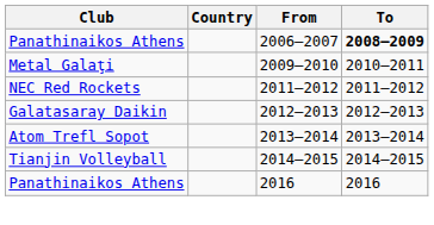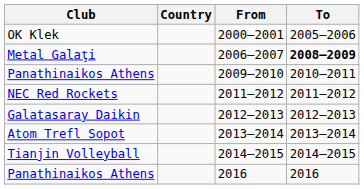 <table class="wikitable">
 <tr>
 <th>Club</th>
 <th>Country</th>
 <th>From</th>
 <th>To</th>
 </tr>
+<tr>
+<td>OK Klek</td>
+<td></td>
+<td>2000–2001</td>
+<td>2005–2006</td>
+</tr>
 <tr align="left">
-<td><a href='#'>Panathinaikos Athens</a></td>
+<td><a href='#'>Metal Galaţi</a></td>
 <td></td>
 <td>2006–2007</td>
 <td><strong>2008–2009</strong></td>
 </tr>
 <tr>
-<td><a href='#'>Metal Galaţi</a></td>
+<td><a href='#'>Panathinaikos Athens</a></td>
 <td></td>
 <td>2009–2010</td>
 <td>2010–2011</td>
 </tr>
 <tr>
 <td><a href='#'>NEC Red Rockets</a></td>
 <td></td>
 <td>2011–2012</td>
 <td>2011–2012</td>
 </tr>
 <tr>
 <td><a href='#'>Galatasaray Daikin</a></td>
 <td></td>
 <td>2012–2013</td>
 <td>2012–2013</td>
 </tr>
 <tr>
 <td><a href='#'>Atom Trefl Sopot</a></td>
 <td></td>
 <td>2013–2014</td>
 <td>2013–2014</td>
 </tr>
 <tr>
 <td><a href='#'>Tianjin Volleyball</a></td>
 <td></td>
 <td>2014–2015</td>
 <td>2014–2015</td>
 </tr>
 <tr>
 <td><a href='#'>Panathinaikos Athens</a></td>
 <td></td>
 <td>2016</td>
 <td>2016</td>
 </tr>
 </table>
